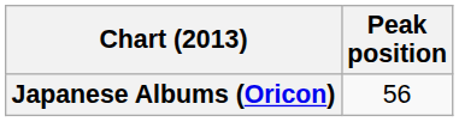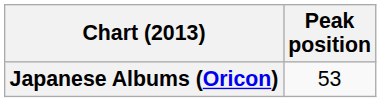 <table class="wikitable plainrowheaders" style="text-align:center">
 <tr>
 <th scope="col">Chart (2013)</th>
 <th scope="col">Peak<br>position</th>
 </tr>
 <tr>
 <th scope="row">Japanese Albums (<a href='#'>Oricon</a>)</th>
-<td>56</td>
+<td>53</td>
 </tr>
 </table>
